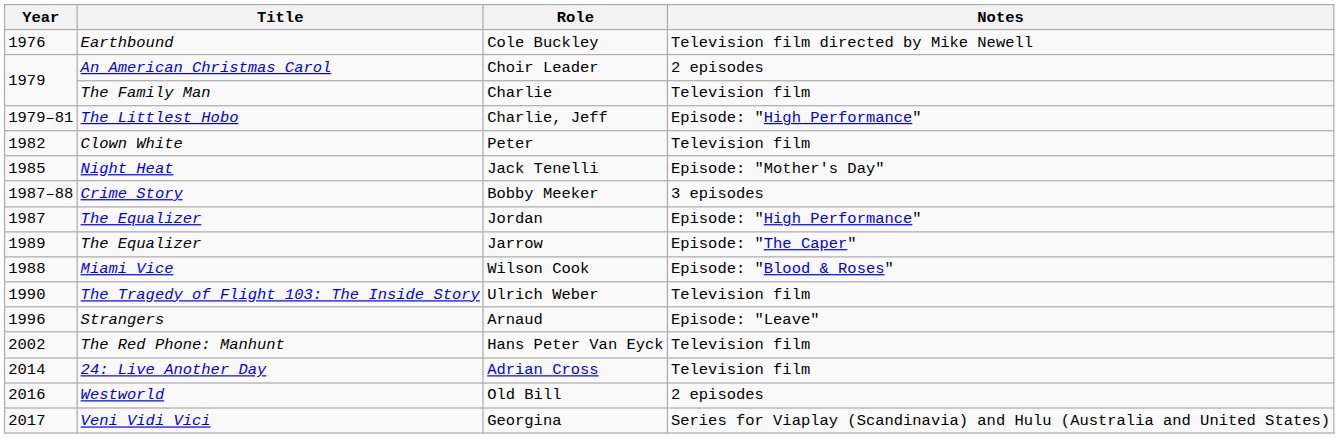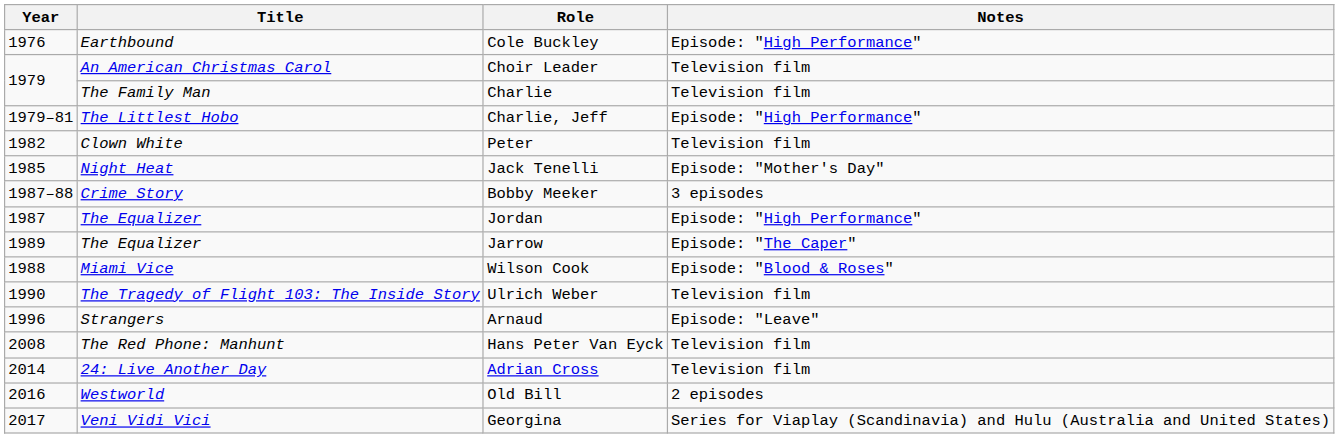 <table class="wikitable sortable">
 <tr>
 <th>Year</th>
 <th>Title</th>
 <th>Role</th>
 <th>Notes</th>
 </tr>
 <tr>
 <td>1976</td>
 <td><em>Earthbound</em></td>
 <td>Cole Buckley</td>
-<td>Television film directed by Mike Newell</td>
+<td>Episode: "<a href='#'>High Performance</a>"</td>
 </tr>
 <tr>
 <td rowspan="2">1979</td>
 <td><em><a href='#'>An American Christmas Carol</a></em></td>
 <td>Choir Leader</td>
-<td>2 episodes</td>
+<td>Television film</td>
 </tr>
 <tr>
 <td data-sort-value="Family Man, The"><em>The Family Man</em></td>
 <td>Charlie</td>
 <td>Television film</td>
 </tr>
 <tr>
 <td>1979–81</td>
 <td data-sort-value="Littlest Hobo, The"><em><a href='#'>The Littlest Hobo</a></em></td>
 <td>Charlie, Jeff</td>
 <td>Episode: "<a href='#'>High Performance</a>"</td>
 </tr>
 <tr>
 <td>1982</td>
 <td><em>Clown White</em></td>
 <td>Peter</td>
 <td>Television film</td>
 </tr>
 <tr>
 <td>1985</td>
 <td><em><a href='#'>Night Heat</a></em></td>
 <td>Jack Tenelli</td>
 <td>Episode: "Mother's Day"</td>
 </tr>
 <tr>
 <td>1987–88</td>
 <td><em><a href='#'>Crime Story</a></em></td>
 <td>Bobby Meeker</td>
 <td>3 episodes</td>
 </tr>
 <tr>
 <td>1987</td>
 <td data-sort-value="Equalizer, The"><em><a href='#'>The Equalizer</a></em></td>
 <td>Jordan</td>
 <td>Episode: "<a href='#'>High Performance</a>"</td>
 </tr>
 <tr>
 <td>1989</td>
 <td data-sort-value="Equalizer, The"><em>The Equalizer</em></td>
 <td>Jarrow</td>
 <td>Episode: "<a href='#'>The Caper</a>"</td>
 </tr>
 <tr>
 <td>1988</td>
 <td><em><a href='#'>Miami Vice</a></em></td>
 <td>Wilson Cook</td>
 <td>Episode: "<a href='#'>Blood & Roses</a>"</td>
 </tr>
 <tr>
 <td>1990</td>
 <td data-sort-value="Tragedy of Flight 103: The Inside Story, The"><em><a href='#'>The Tragedy of Flight 103: The Inside Story</a></em></td>
 <td>Ulrich Weber</td>
 <td>Television film</td>
 </tr>
 <tr>
 <td>1996</td>
 <td><em>Strangers</em></td>
 <td>Arnaud</td>
 <td>Episode: "Leave"</td>
 </tr>
 <tr>
-<td>2002</td>
+<td>2008</td>
 <td data-sort-value="Red Phone: Manhunt, The"><em>The Red Phone: Manhunt</em></td>
 <td>Hans Peter Van Eyck</td>
 <td>Television film</td>
 </tr>
 <tr>
 <td>2014</td>
 <td><em><a href='#'>24: Live Another Day</a></em></td>
 <td><a href='#'>Adrian Cross</a></td>
 <td>Television film</td>
 </tr>
 <tr>
 <td>2016</td>
 <td><em><a href='#'>Westworld</a></em></td>
 <td>Old Bill</td>
 <td>2 episodes</td>
 </tr>
 <tr>
 <td>2017</td>
 <td><em><a href='#'>Veni Vidi Vici</a></em></td>
 <td>Georgina</td>
 <td>Series for Viaplay (Scandinavia) and Hulu (Australia and United States)</td>
 </tr>
 </table>
